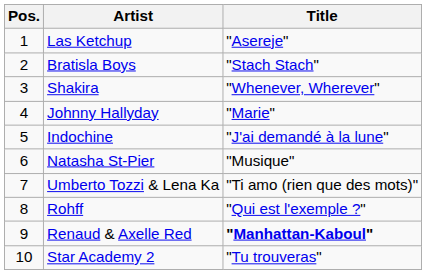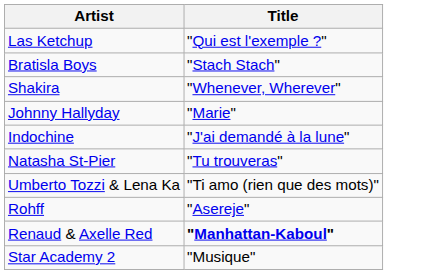 <table class="wikitable sortable">
 <tr>
-<th>Pos.</th>
 <th>Artist</th>
 <th>Title</th>
 </tr>
 <tr>
-<td style="text-align: center;">1</td>
 <td><a href='#'>Las Ketchup</a></td>
-<td>"<a href='#'>Asereje</a>"</td>
+<td>"<a href='#'>Qui est l'exemple ?</a>"</td>
 </tr>
 <tr>
-<td style="text-align: center;">2</td>
 <td><a href='#'>Bratisla Boys</a></td>
 <td>"<a href='#'>Stach Stach</a>"</td>
 </tr>
 <tr>
-<td style="text-align: center;">3</td>
 <td><a href='#'>Shakira</a></td>
 <td>"<a href='#'>Whenever, Wherever</a>"</td>
 </tr>
 <tr>
-<td style="text-align: center;">4</td>
 <td><a href='#'>Johnny Hallyday</a></td>
 <td>"<a href='#'>Marie</a>"</td>
 </tr>
 <tr>
-<td style="text-align: center;">5</td>
 <td><a href='#'>Indochine</a></td>
 <td>"<a href='#'>J'ai demandé à la lune</a>"</td>
 </tr>
 <tr>
-<td style="text-align: center;">6</td>
 <td><a href='#'>Natasha St-Pier</a></td>
-<td>"Musique"</td>
+<td>"<a href='#'>Tu trouveras</a>"</td>
 </tr>
 <tr>
-<td style="text-align: center;">7</td>
 <td><a href='#'>Umberto Tozzi</a> & Lena Ka</td>
 <td>"Ti amo (rien que des mots)"</td>
 </tr>
 <tr>
-<td style="text-align: center;">8</td>
 <td><a href='#'>Rohff</a></td>
-<td>"<a href='#'>Qui est l'exemple ?</a>"</td>
+<td>"<a href='#'>Asereje</a>"</td>
 </tr>
 <tr>
-<td style="text-align: center;">9</td>
 <td><a href='#'>Renaud</a> & <a href='#'>Axelle Red</a></td>
 <td><strong>"<a href='#'>Manhattan-Kaboul</a>"</strong></td>
 </tr>
 <tr>
-<td style="text-align: center;">10</td>
 <td><a href='#'>Star Academy 2</a></td>
-<td>"<a href='#'>Tu trouveras</a>"</td>
+<td>"Musique"</td>
 </tr>
 </table>
